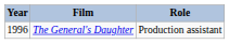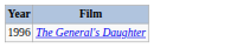 <table class="wikitable" style="font-size:95%;">
 <tr>
 <th style="background:#B0C4DE;">Year</th>
 <th style="background:#B0C4DE;">Film</th>
-<th style="background:#B0C4DE;">Role</th>
 </tr>
 <tr>
 <td>1996</td>
 <td><em><a href='#'>The General's Daughter</a></em></td>
-<td>Production assistant</td>
 </tr>
 </table>
